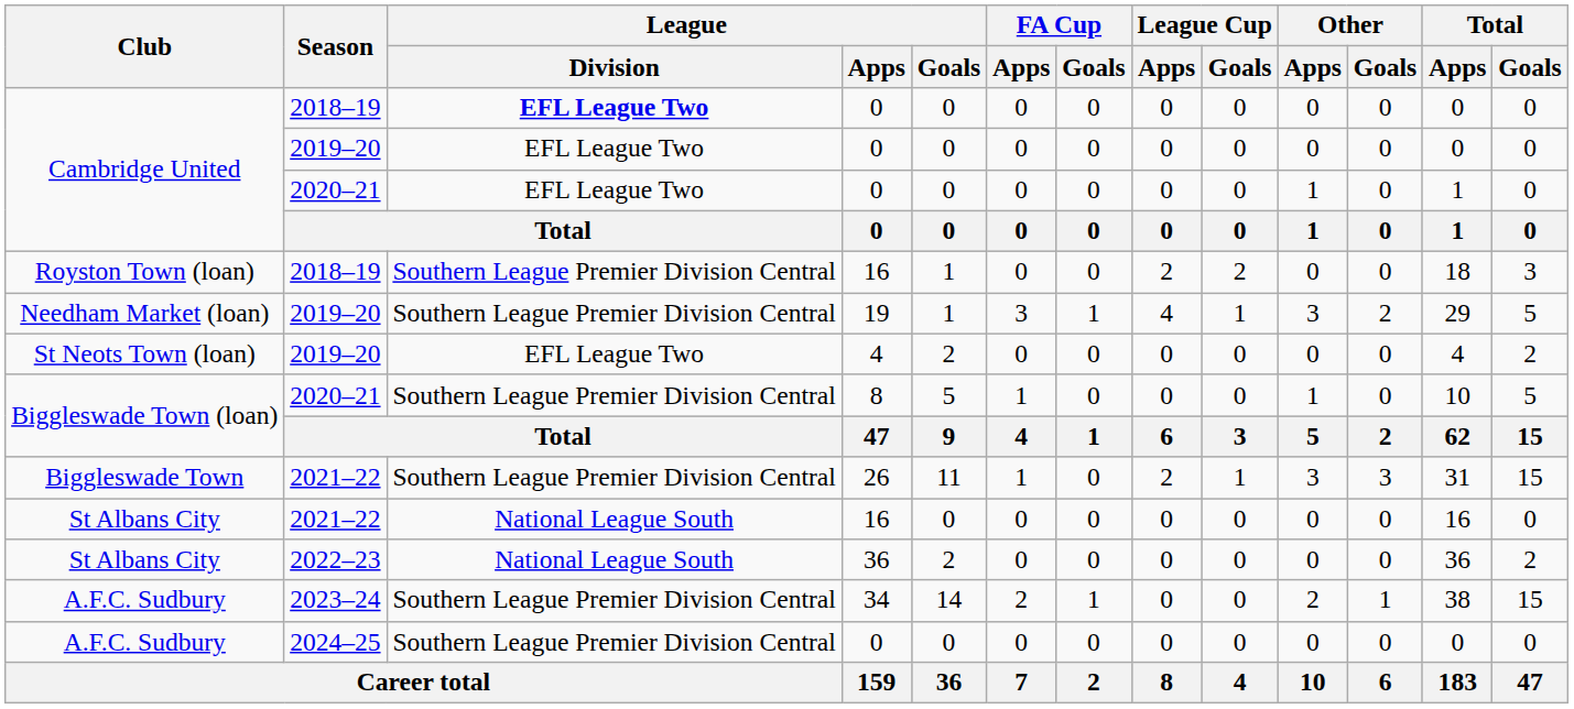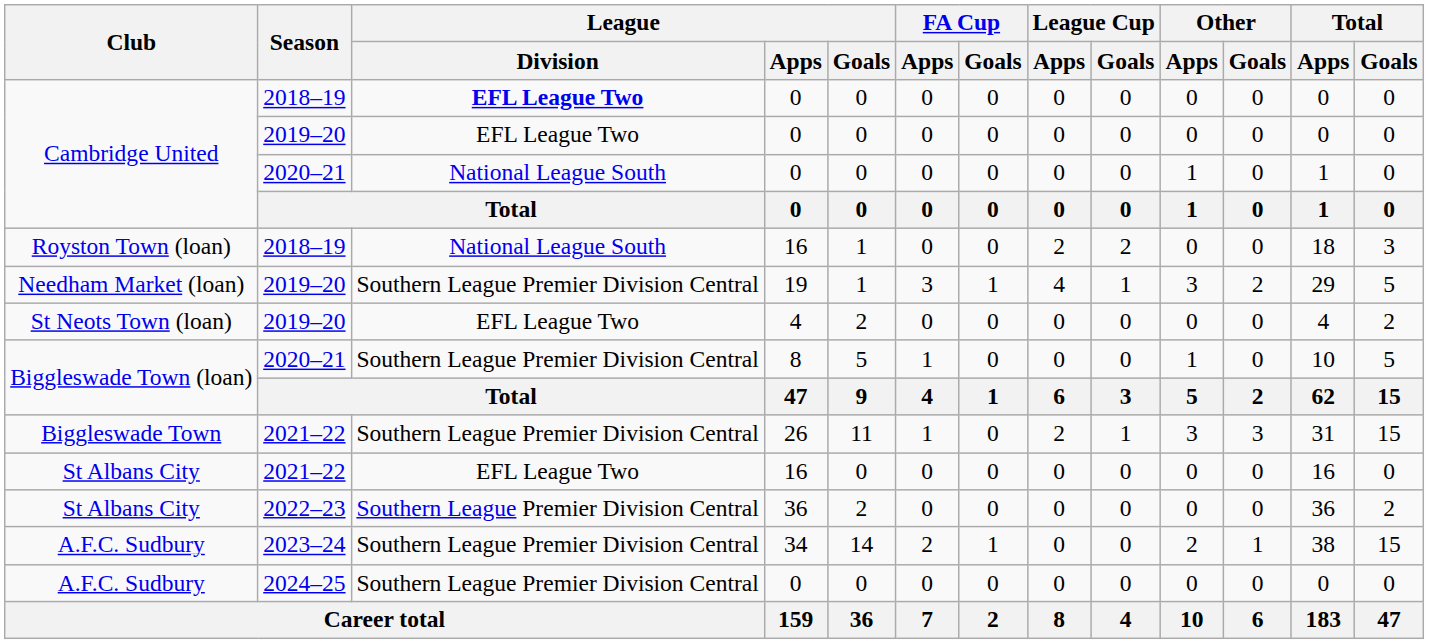 <table class="wikitable" style="text-align:center;">
 <tr>
 <th rowspan="2">Club</th>
 <th rowspan="2">Season</th>
 <th colspan="3">League</th>
 <th colspan="2"><a href='#'>FA Cup</a></th>
 <th colspan="2">League Cup</th>
 <th colspan="2">Other</th>
 <th colspan="2">Total</th>
 </tr>
 <tr>
 <th>Division</th>
 <th>Apps</th>
 <th>Goals</th>
 <th>Apps</th>
 <th>Goals</th>
 <th>Apps</th>
 <th>Goals</th>
 <th>Apps</th>
 <th>Goals</th>
 <th>Apps</th>
 <th>Goals</th>
 </tr>
 <tr>
 <td rowspan="4"><a href='#'>Cambridge United</a></td>
 <td><a href='#'>2018–19</a></td>
 <td><strong><a href='#'>EFL League Two</a></strong></td>
 <td>0</td>
 <td>0</td>
 <td>0</td>
 <td>0</td>
 <td>0</td>
 <td>0</td>
 <td>0</td>
 <td>0</td>
 <td>0</td>
 <td>0</td>
 </tr>
 <tr>
 <td><a href='#'>2019–20</a></td>
 <td>EFL League Two</td>
 <td>0</td>
 <td>0</td>
 <td>0</td>
 <td>0</td>
 <td>0</td>
 <td>0</td>
 <td>0</td>
 <td>0</td>
 <td>0</td>
 <td>0</td>
 </tr>
 <tr>
 <td><a href='#'>2020–21</a></td>
-<td>EFL League Two</td>
+<td><a href='#'>National League South</a></td>
 <td>0</td>
 <td>0</td>
 <td>0</td>
 <td>0</td>
 <td>0</td>
 <td>0</td>
 <td>1</td>
 <td>0</td>
 <td>1</td>
 <td>0</td>
 </tr>
 <tr>
 <th colspan="2">Total</th>
 <th>0</th>
 <th>0</th>
 <th>0</th>
 <th>0</th>
 <th>0</th>
 <th>0</th>
 <th>1</th>
 <th>0</th>
 <th>1</th>
 <th>0</th>
 </tr>
 <tr>
 <td><a href='#'>Royston Town</a> (loan)</td>
 <td><a href='#'>2018–19</a></td>
-<td><a href='#'>Southern League</a> Premier Division Central</td>
+<td><a href='#'>National League South</a></td>
 <td>16</td>
 <td>1</td>
 <td>0</td>
 <td>0</td>
 <td>2</td>
 <td>2</td>
 <td>0</td>
 <td>0</td>
 <td>18</td>
 <td>3</td>
 </tr>
 <tr>
 <td><a href='#'>Needham Market</a> (loan)</td>
 <td><a href='#'>2019–20</a></td>
 <td>Southern League Premier Division Central</td>
 <td>19</td>
 <td>1</td>
 <td>3</td>
 <td>1</td>
 <td>4</td>
 <td>1</td>
 <td>3</td>
 <td>2</td>
 <td>29</td>
 <td>5</td>
 </tr>
 <tr>
 <td><a href='#'>St Neots Town</a> (loan)</td>
 <td><a href='#'>2019–20</a></td>
 <td>EFL League Two</td>
 <td>4</td>
 <td>2</td>
 <td>0</td>
 <td>0</td>
 <td>0</td>
 <td>0</td>
 <td>0</td>
 <td>0</td>
 <td>4</td>
 <td>2</td>
 </tr>
 <tr>
 <td rowspan=2><a href='#'>Biggleswade Town</a> (loan)</td>
 <td><a href='#'>2020–21</a></td>
 <td>Southern League Premier Division Central</td>
 <td>8</td>
 <td>5</td>
 <td>1</td>
 <td>0</td>
 <td>0</td>
 <td>0</td>
 <td>1</td>
 <td>0</td>
 <td>10</td>
 <td>5</td>
 </tr>
 <tr>
 <th colspan="2">Total</th>
 <th>47</th>
 <th>9</th>
 <th>4</th>
 <th>1</th>
 <th>6</th>
 <th>3</th>
 <th>5</th>
 <th>2</th>
 <th>62</th>
 <th>15</th>
 </tr>
 <tr>
 <td><a href='#'>Biggleswade Town</a></td>
 <td><a href='#'>2021–22</a></td>
 <td>Southern League Premier Division Central</td>
 <td>26</td>
 <td>11</td>
 <td>1</td>
 <td>0</td>
 <td>2</td>
 <td>1</td>
 <td>3</td>
 <td>3</td>
 <td>31</td>
 <td>15</td>
 </tr>
 <tr>
 <td><a href='#'>St Albans City</a></td>
 <td><a href='#'>2021–22</a></td>
-<td><a href='#'>National League South</a></td>
+<td>EFL League Two</td>
 <td>16</td>
 <td>0</td>
 <td>0</td>
 <td>0</td>
 <td>0</td>
 <td>0</td>
 <td>0</td>
 <td>0</td>
 <td>16</td>
 <td>0</td>
 </tr>
 <tr>
 <td><a href='#'>St Albans City</a></td>
 <td><a href='#'>2022–23</a></td>
-<td><a href='#'>National League South</a></td>
+<td><a href='#'>Southern League</a> Premier Division Central</td>
 <td>36</td>
 <td>2</td>
 <td>0</td>
 <td>0</td>
 <td>0</td>
 <td>0</td>
 <td>0</td>
 <td>0</td>
 <td>36</td>
 <td>2</td>
 </tr>
 <tr>
 <td><a href='#'>A.F.C. Sudbury</a></td>
 <td><a href='#'>2023–24</a></td>
 <td>Southern League Premier Division Central</td>
 <td>34</td>
 <td>14</td>
 <td>2</td>
 <td>1</td>
 <td>0</td>
 <td>0</td>
 <td>2</td>
 <td>1</td>
 <td>38</td>
 <td>15</td>
 </tr>
 <tr>
 <td><a href='#'>A.F.C. Sudbury</a></td>
 <td><a href='#'>2024–25</a></td>
 <td>Southern League Premier Division Central</td>
 <td>0</td>
 <td>0</td>
 <td>0</td>
 <td>0</td>
 <td>0</td>
 <td>0</td>
 <td>0</td>
 <td>0</td>
 <td>0</td>
 <td>0</td>
 </tr>
 <tr>
 <th colspan="3">Career total</th>
 <th>159</th>
 <th>36</th>
 <th>7</th>
 <th>2</th>
 <th>8</th>
 <th>4</th>
 <th>10</th>
 <th>6</th>
 <th>183</th>
 <th>47</th>
 </tr>
 </table>
